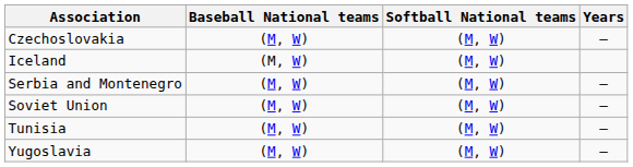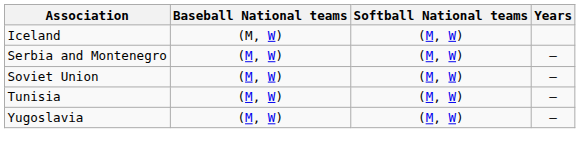 <table class="wikitable sortable" style="text-align:center;">
 <tr>
 <th>Association</th>
 <th>Baseball National teams</th>
 <th>Softball National teams</th>
 <th>Years</th>
-</tr>
-<tr>
-<td style="text-align:left;"> Czechoslovakia</td>
-<td>(<a href='#'>M</a>, <a href='#'>W</a>)</td>
-<td>(<a href='#'>M</a>, <a href='#'>W</a>)</td>
-<td>–</td>
 </tr>
 <tr>
 <td style="text-align:left;"> Iceland</td>
 <td>(M, <a href='#'>W</a>)</td>
 <td>(<a href='#'>M</a>, <a href='#'>W</a>)</td>
 <td></td>
 </tr>
 <tr>
 <td style="text-align:left;"> Serbia and Montenegro</td>
 <td>(<a href='#'>M</a>, <a href='#'>W</a>)</td>
 <td>(<a href='#'>M</a>, <a href='#'>W</a>)</td>
 <td>–</td>
 </tr>
 <tr>
 <td style="text-align:left;"> Soviet Union</td>
 <td>(<a href='#'>M</a>, <a href='#'>W</a>)</td>
 <td>(<a href='#'>M</a>, <a href='#'>W</a>)</td>
 <td>–</td>
 </tr>
 <tr>
 <td style="text-align:left;"> Tunisia</td>
 <td>(<a href='#'>M</a>, <a href='#'>W</a>)</td>
 <td>(<a href='#'>M</a>, <a href='#'>W</a>)</td>
 <td>–</td>
 </tr>
 <tr>
 <td style="text-align:left;"> Yugoslavia</td>
 <td>(<a href='#'>M</a>, <a href='#'>W</a>)</td>
 <td>(<a href='#'>M</a>, <a href='#'>W</a>)</td>
 <td>–</td>
 </tr>
 </table>
